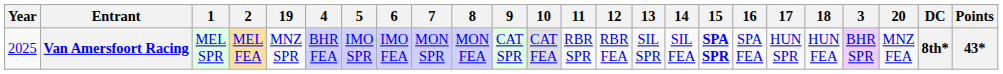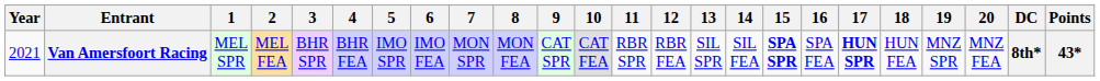 <table class="wikitable" style="text-align:center; font-size:85%;">
 <tr>
 <th>Year</th>
 <th>Entrant</th>
 <th>1</th>
 <th>2</th>
-<th>19</th>
+<th>3</th>
 <th>4</th>
 <th>5</th>
 <th>6</th>
 <th>7</th>
 <th>8</th>
 <th>9</th>
 <th>10</th>
 <th>11</th>
 <th>12</th>
 <th>13</th>
 <th>14</th>
 <th>15</th>
 <th>16</th>
 <th>17</th>
 <th>18</th>
-<th>3</th>
+<th>19</th>
 <th>20</th>
 <th>DC</th>
 <th>Points</th>
 </tr>
 <tr>
-<td><a href='#'>2025</a></td>
+<td><a href='#'>2021</a></td>
 <th nowrap><a href='#'>Van Amersfoort Racing</a></th>
 <td style="background:#DFFFDF;"><a href='#'>MEL<br>SPR</a><br></td>
 <td style="background:#FFDF9F;"><a href='#'>MEL<br>FEA</a><br></td>
-<td style="background:#;"><a href='#'>MNZ<br>SPR</a><br></td>
+<td style="background:#EFCFFF;"><a href='#'>BHR<br>SPR</a><br></td>
 <td style="background:#CFCFFF;"><a href='#'>BHR<br>FEA</a><br></td>
 <td style="background:#CFCFFF;"><a href='#'>IMO<br>SPR</a><br></td>
 <td style="background:#CFCFFF;"><a href='#'>IMO<br>FEA</a><br></td>
 <td style="background:#CFCFFF;"><a href='#'>MON<br>SPR</a><br></td>
 <td style="background:#CFCFFF;"><a href='#'>MON<br>FEA</a><br></td>
 <td style="background:#DFFFDF;"><a href='#'>CAT<br>SPR</a><br></td>
 <td style="background:#DFDFDF;"><a href='#'>CAT<br>FEA</a><br></td>
 <td style="background:#;"><a href='#'>RBR<br>SPR</a><br></td>
 <td style="background:#;"><a href='#'>RBR<br>FEA</a><br></td>
 <td style="background:#;"><a href='#'>SIL<br>SPR</a><br></td>
 <td style="background:#;"><a href='#'>SIL<br>FEA</a><br></td>
 <td style="background:#;"><strong><a href='#'>SPA<br>SPR</a><br></strong></td>
 <td style="background:#;"><a href='#'>SPA<br>FEA</a><br></td>
-<td style="background:#;"><a href='#'>HUN<br>SPR</a><br></td>
+<td style="background:#;"><strong><a href='#'>HUN<br>SPR</a><br></strong></td>
 <td style="background:#;"><a href='#'>HUN<br>FEA</a><br></td>
-<td style="background:#EFCFFF;"><a href='#'>BHR<br>SPR</a><br></td>
+<td style="background:#;"><a href='#'>MNZ<br>SPR</a><br></td>
 <td style="background:#;"><a href='#'>MNZ<br>FEA</a><br></td>
 <th style="background:#;">8th*</th>
 <th style="background:#;">43*</th>
 </tr>
 </table>
